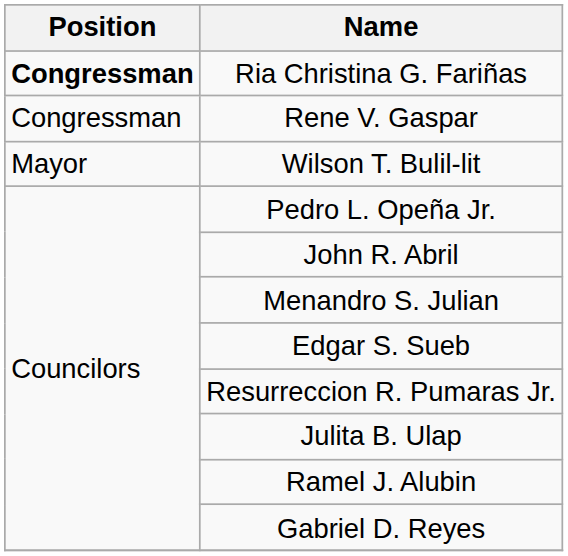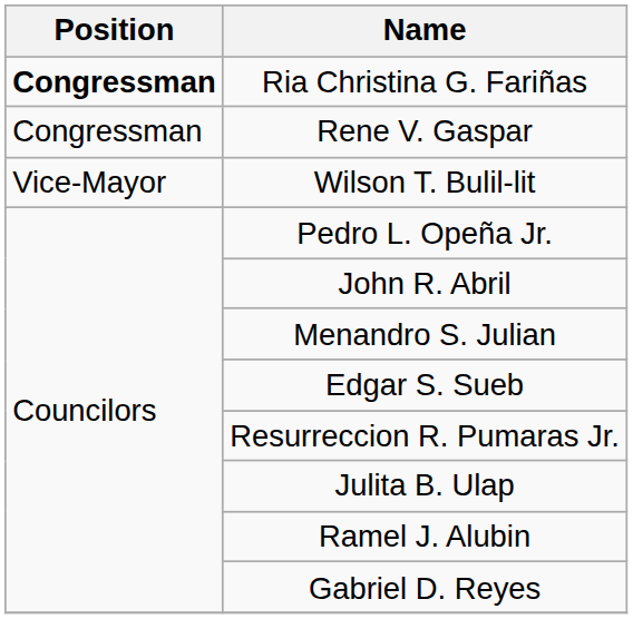 <table class="wikitable" style="line-height:1.20em; font-size:100%;">
 <tr>
 <th>Position</th>
 <th>Name</th>
 </tr>
 <tr>
 <td><strong>Congressman</strong></td>
 <td style="text-align:center;">Ria Christina G. Fariñas</td>
 </tr>
 <tr>
 <td>Congressman</td>
 <td style="text-align:center;">Rene V. Gaspar</td>
 </tr>
 <tr>
-<td>Mayor</td>
+<td>Vice-Mayor</td>
 <td style="text-align:center;">Wilson T. Bulil-lit</td>
 </tr>
 <tr>
 <td rowspan=8>Councilors</td>
 <td style="text-align:center;">Pedro L. Opeña Jr.</td>
 </tr>
 <tr>
 <td style="text-align:center;">John R. Abril</td>
 </tr>
 <tr>
 <td style="text-align:center;">Menandro S. Julian</td>
 </tr>
 <tr>
 <td style="text-align:center;">Edgar S. Sueb</td>
 </tr>
 <tr>
 <td style="text-align:center;">Resurreccion R. Pumaras Jr.</td>
 </tr>
 <tr>
 <td style="text-align:center;">Julita B. Ulap</td>
 </tr>
 <tr>
 <td style="text-align:center;">Ramel J. Alubin</td>
 </tr>
 <tr>
 <td style="text-align:center;">Gabriel D. Reyes</td>
 </tr>
 <tr>
 </tr>
 </table>
